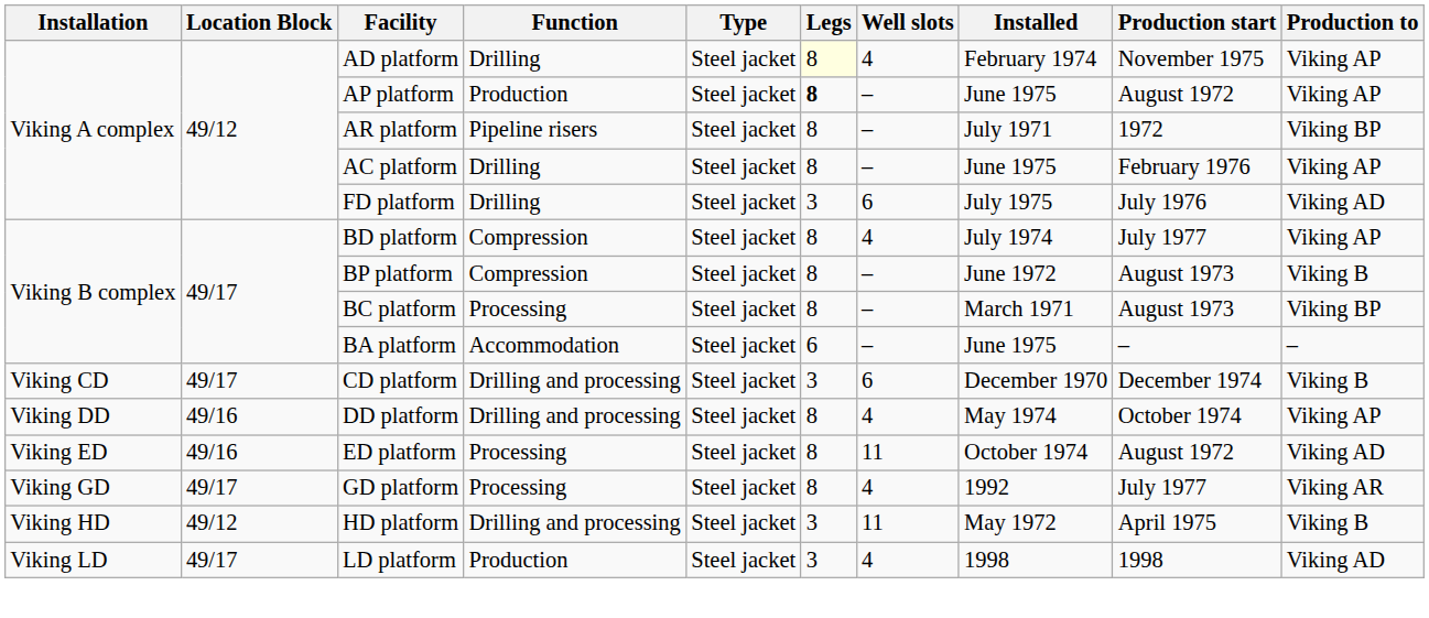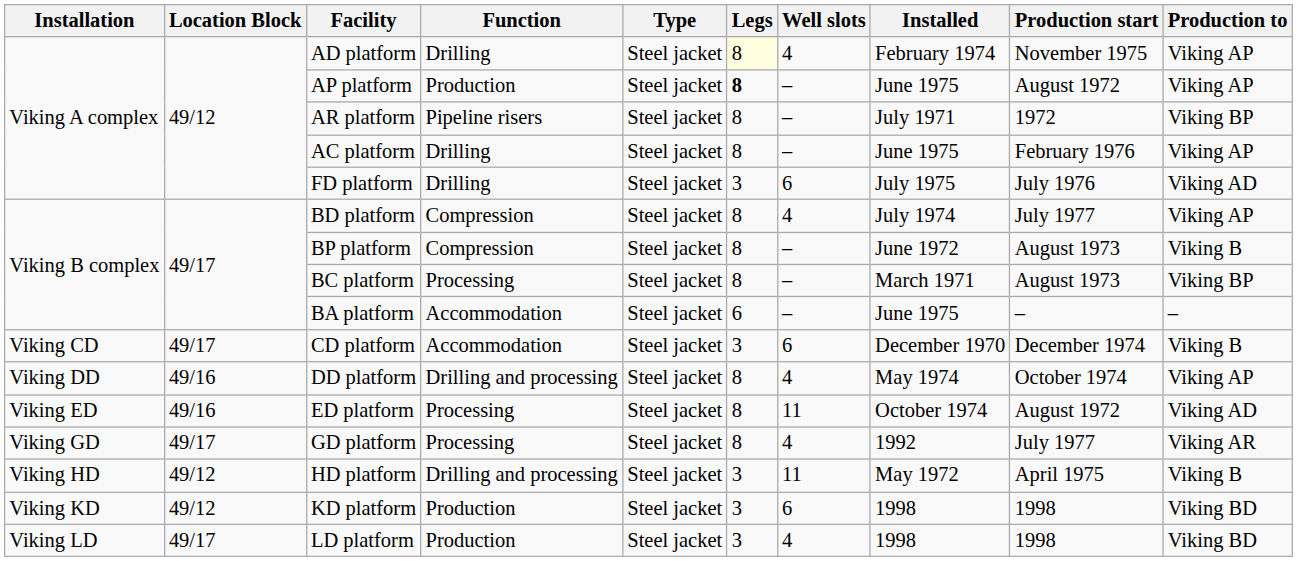 <table class="wikitable">
 <tr>
 <th>Installation</th>
 <th>Location Block</th>
 <th>Facility</th>
 <th>Function</th>
 <th>Type</th>
 <th>Legs</th>
 <th>Well slots</th>
 <th>Installed</th>
 <th>Production start</th>
 <th>Production to</th>
 </tr>
 <tr>
 <td rowspan="5">Viking A complex</td>
 <td rowspan="5">49/12</td>
 <td>AD platform</td>
 <td>Drilling</td>
 <td>Steel jacket</td>
 <td style="background: lightyellow;">8</td>
 <td>4</td>
 <td>February 1974</td>
 <td>November 1975</td>
 <td>Viking AP</td>
 </tr>
 <tr>
 <td>AP platform</td>
 <td>Production</td>
 <td>Steel jacket</td>
 <td><strong>8</strong></td>
 <td>–</td>
 <td>June 1975</td>
 <td>August 1972</td>
 <td>Viking AP</td>
 </tr>
 <tr>
 <td>AR platform</td>
 <td>Pipeline risers</td>
 <td>Steel jacket</td>
 <td>8</td>
 <td>–</td>
 <td>July 1971</td>
 <td>1972</td>
 <td>Viking BP</td>
 </tr>
 <tr>
 <td>AC platform</td>
 <td>Drilling</td>
 <td>Steel jacket</td>
 <td>8</td>
 <td>–</td>
 <td>June 1975</td>
 <td>February 1976</td>
 <td>Viking AP</td>
 </tr>
 <tr>
 <td>FD platform</td>
 <td>Drilling</td>
 <td>Steel jacket</td>
 <td>3</td>
 <td>6</td>
 <td>July 1975</td>
 <td>July 1976</td>
 <td>Viking AD</td>
 </tr>
 <tr>
 <td rowspan="4">Viking B complex</td>
 <td rowspan="4">49/17</td>
 <td>BD platform</td>
 <td>Compression</td>
 <td>Steel jacket</td>
 <td>8</td>
 <td>4</td>
 <td>July 1974</td>
 <td>July 1977</td>
 <td>Viking AP</td>
 </tr>
 <tr>
 <td>BP platform</td>
 <td>Compression</td>
 <td>Steel jacket</td>
 <td>8</td>
 <td>–</td>
 <td>June 1972</td>
 <td>August 1973</td>
 <td>Viking B</td>
 </tr>
 <tr>
 <td>BC platform</td>
 <td>Processing</td>
 <td>Steel jacket</td>
 <td>8</td>
 <td>–</td>
 <td>March 1971</td>
 <td>August 1973</td>
 <td>Viking BP</td>
 </tr>
 <tr>
 <td>BA platform</td>
 <td>Accommodation</td>
 <td>Steel jacket</td>
 <td>6</td>
 <td>–</td>
 <td>June 1975</td>
 <td>–</td>
 <td>–</td>
 </tr>
 <tr>
 <td>Viking CD</td>
 <td>49/17</td>
 <td>CD platform</td>
-<td>Drilling and processing</td>
+<td>Accommodation</td>
 <td>Steel jacket</td>
 <td>3</td>
 <td>6</td>
 <td>December 1970</td>
 <td>December 1974</td>
 <td>Viking B</td>
 </tr>
 <tr>
 <td>Viking DD</td>
 <td>49/16</td>
 <td>DD platform</td>
 <td>Drilling and processing</td>
 <td>Steel jacket</td>
 <td>8</td>
 <td>4</td>
 <td>May 1974</td>
 <td>October 1974</td>
 <td>Viking AP</td>
 </tr>
 <tr>
 <td>Viking ED</td>
 <td>49/16</td>
 <td>ED platform</td>
 <td>Processing</td>
 <td>Steel jacket</td>
 <td>8</td>
 <td>11</td>
 <td>October 1974</td>
 <td>August 1972</td>
 <td>Viking AD</td>
 </tr>
 <tr>
 <td>Viking GD</td>
 <td>49/17</td>
 <td>GD platform</td>
 <td>Processing</td>
 <td>Steel jacket</td>
 <td>8</td>
 <td>4</td>
 <td>1992</td>
 <td>July 1977</td>
 <td>Viking AR</td>
 </tr>
 <tr>
 <td>Viking HD</td>
 <td>49/12</td>
 <td>HD platform</td>
 <td>Drilling and processing</td>
 <td>Steel jacket</td>
 <td>3</td>
 <td>11</td>
 <td>May 1972</td>
 <td>April 1975</td>
 <td>Viking B</td>
 </tr>
 <tr>
+<td>Viking KD</td>
+<td>49/12</td>
+<td>KD platform</td>
+<td>Production</td>
+<td>Steel jacket</td>
+<td>3</td>
+<td>6</td>
+<td>1998</td>
+<td>1998</td>
+<td>Viking BD</td>
+</tr>
+<tr>
 <td>Viking LD</td>
 <td>49/17</td>
 <td>LD platform</td>
 <td>Production</td>
 <td>Steel jacket</td>
 <td>3</td>
 <td>4</td>
 <td>1998</td>
 <td>1998</td>
-<td>Viking AD</td>
+<td>Viking BD</td>
 </tr>
 </table>
